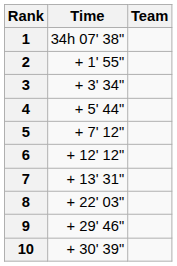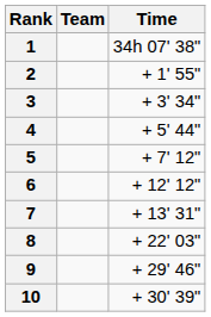 <table class="wikitable">
 <tr>
 <th scope="col">Rank</th>
+<th scope="col">Team</th>
 <th scope="col">Time</th>
-<th scope="col">Team</th>
 </tr>
 <tr>
 <th scope="row">1</th>
+<td> </td>
 <td align="right">34h 07' 38"</td>
-<td> </td>
 </tr>
 <tr>
 <th scope="row">2</th>
+<td> </td>
 <td align="right">+ 1' 55"</td>
-<td> </td>
 </tr>
 <tr>
 <th scope="row">3</th>
+<td> </td>
 <td align="right">+ 3' 34"</td>
-<td> </td>
 </tr>
 <tr>
 <th scope="row">4</th>
+<td> </td>
 <td align="right">+ 5' 44"</td>
-<td> </td>
 </tr>
 <tr>
 <th scope="row">5</th>
+<td> </td>
 <td align="right">+ 7' 12"</td>
-<td> </td>
 </tr>
 <tr>
 <th scope="row">6</th>
+<td> </td>
 <td align="right">+ 12' 12"</td>
-<td> </td>
 </tr>
 <tr>
 <th scope="row">7</th>
+<td> </td>
 <td align="right">+ 13' 31"</td>
-<td> </td>
 </tr>
 <tr>
 <th scope="row">8</th>
+<td> </td>
 <td align="right">+ 22' 03"</td>
-<td> </td>
 </tr>
 <tr>
 <th scope="row">9</th>
+<td> </td>
 <td align="right">+ 29' 46"</td>
-<td> </td>
 </tr>
 <tr>
 <th scope="row">10</th>
+<td> </td>
 <td align="right">+ 30' 39"</td>
-<td> </td>
 </tr>
 </table>
